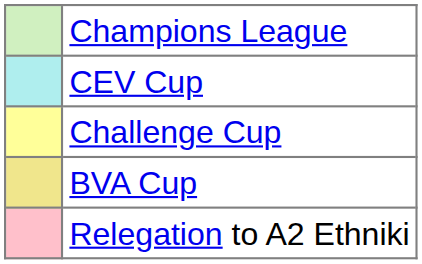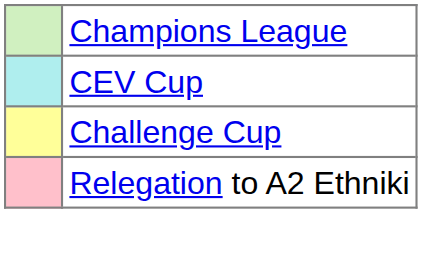 <table bgcolor="#f7f8ff" cellpadding="3" cellspacing="0" border="1" style="font-size: 95%; border: gray solid 1px; border-collapse: collapse;text-align:center;">
 <tr>
 <td style="background: #D0F0C0;" width="20"></td>
 <td bgcolor="#ffffff" align="left"><a href='#'>Champions League</a></td>
 </tr>
 <tr>
 <td style="background: #afeeee;" width="20"></td>
 <td bgcolor="#ffffff" align="left"><a href='#'>CEV Cup</a></td>
 </tr>
 <tr>
 <td style="background: #FFFF99;" width="20"></td>
 <td bgcolor="#ffffff" align="left"><a href='#'>Challenge Cup</a></td>
 </tr>
 <tr>
-<td style="background: #F0e68c;" width="20"></td>
-<td bgcolor="#ffffff" align="left"><a href='#'>BVA Cup</a></td>
-</tr>
-<tr>
 <td style="background: #ffc0cb" width="20"></td>
 <td bgcolor="#ffffff" align="left"><a href='#'>Relegation</a> to A2 Ethniki</td>
 </tr>
 </table>
